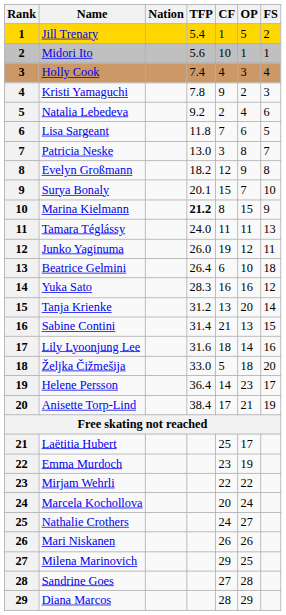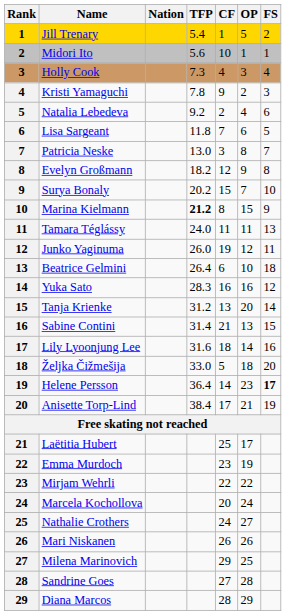 <table class="wikitable">
 <tr>
 <th>Rank</th>
 <th>Name</th>
 <th>Nation</th>
 <th>TFP</th>
 <th>CF</th>
 <th>OP</th>
 <th>FS</th>
 </tr>
 <tr bgcolor=gold>
 <td align=center><strong>1</strong></td>
 <td><a href='#'>Jill Trenary</a></td>
 <td></td>
 <td>5.4</td>
 <td>1</td>
 <td>5</td>
 <td>2</td>
 </tr>
 <tr bgcolor=silver>
 <td align=center><strong>2</strong></td>
 <td><a href='#'>Midori Ito</a></td>
 <td></td>
 <td>5.6</td>
 <td>10</td>
 <td>1</td>
 <td>1</td>
 </tr>
 <tr bgcolor=cc9966>
 <td align=center><strong>3</strong></td>
 <td><a href='#'>Holly Cook</a></td>
 <td></td>
-<td>7.4</td>
+<td>7.3</td>
 <td>4</td>
 <td>3</td>
 <td>4</td>
 </tr>
 <tr>
 <th>4</th>
 <td><a href='#'>Kristi Yamaguchi</a></td>
 <td></td>
 <td>7.8</td>
 <td>9</td>
 <td>2</td>
 <td>3</td>
 </tr>
 <tr>
 <th>5</th>
 <td><a href='#'>Natalia Lebedeva</a></td>
 <td></td>
 <td>9.2</td>
 <td>2</td>
 <td>4</td>
 <td>6</td>
 </tr>
 <tr>
 <th>6</th>
 <td><a href='#'>Lisa Sargeant</a></td>
 <td></td>
 <td>11.8</td>
 <td>7</td>
 <td>6</td>
 <td>5</td>
 </tr>
 <tr>
 <th>7</th>
 <td><a href='#'>Patricia Neske</a></td>
 <td></td>
 <td>13.0</td>
 <td>3</td>
 <td>8</td>
 <td>7</td>
 </tr>
 <tr>
 <th>8</th>
 <td><a href='#'>Evelyn Großmann</a></td>
 <td></td>
 <td>18.2</td>
 <td>12</td>
 <td>9</td>
 <td>8</td>
 </tr>
 <tr>
 <th>9</th>
 <td><a href='#'>Surya Bonaly</a></td>
 <td></td>
-<td>20.1</td>
+<td>20.2</td>
 <td>15</td>
 <td>7</td>
 <td>10</td>
 </tr>
 <tr>
 <th>10</th>
 <td><a href='#'>Marina Kielmann</a></td>
 <td></td>
 <td><strong>21.2</strong></td>
 <td>8</td>
 <td>15</td>
 <td>9</td>
 </tr>
 <tr>
 <th>11</th>
 <td><a href='#'>Tamara Téglássy</a></td>
 <td></td>
 <td>24.0</td>
 <td>11</td>
 <td>11</td>
 <td>13</td>
 </tr>
 <tr>
 <th>12</th>
 <td><a href='#'>Junko Yaginuma</a></td>
 <td></td>
 <td>26.0</td>
 <td>19</td>
 <td>12</td>
 <td>11</td>
 </tr>
 <tr>
 <th>13</th>
 <td><a href='#'>Beatrice Gelmini</a></td>
 <td></td>
 <td>26.4</td>
 <td>6</td>
 <td>10</td>
 <td>18</td>
 </tr>
 <tr>
 <th>14</th>
 <td><a href='#'>Yuka Sato</a></td>
 <td></td>
 <td>28.3</td>
 <td>16</td>
 <td>16</td>
 <td>12</td>
 </tr>
 <tr>
 <th>15</th>
 <td><a href='#'>Tanja Krienke</a></td>
 <td></td>
 <td>31.2</td>
 <td>13</td>
 <td>20</td>
 <td>14</td>
 </tr>
 <tr>
 <th>16</th>
 <td><a href='#'>Sabine Contini</a></td>
 <td></td>
 <td>31.4</td>
 <td>21</td>
 <td>13</td>
 <td>15</td>
 </tr>
 <tr>
 <th>17</th>
 <td><a href='#'>Lily Lyoonjung Lee</a></td>
 <td></td>
 <td>31.6</td>
 <td>18</td>
 <td>14</td>
 <td>16</td>
 </tr>
 <tr>
 <th>18</th>
 <td><a href='#'>Željka Čižmešija</a></td>
 <td></td>
 <td>33.0</td>
 <td>5</td>
 <td>18</td>
 <td>20</td>
 </tr>
 <tr>
 <th>19</th>
 <td><a href='#'>Helene Persson</a></td>
 <td></td>
 <td>36.4</td>
 <td>14</td>
 <td>23</td>
-<td>17</td>
+<td><strong>17</strong></td>
 </tr>
 <tr>
 <th>20</th>
 <td><a href='#'>Anisette Torp-Lind</a></td>
 <td></td>
 <td>38.4</td>
 <td>17</td>
 <td>21</td>
 <td>19</td>
 </tr>
 <tr>
 <th colspan=7>Free skating not reached</th>
 </tr>
 <tr>
 <th>21</th>
 <td><a href='#'>Laëtitia Hubert</a></td>
 <td></td>
 <td></td>
 <td>25</td>
 <td>17</td>
 <td></td>
 </tr>
 <tr>
 <th>22</th>
 <td><a href='#'>Emma Murdoch</a></td>
 <td></td>
 <td></td>
 <td>23</td>
 <td>19</td>
 <td></td>
 </tr>
 <tr>
 <th>23</th>
 <td><a href='#'>Mirjam Wehrli</a></td>
 <td></td>
 <td></td>
 <td>22</td>
 <td>22</td>
 <td></td>
 </tr>
 <tr>
 <th>24</th>
 <td><a href='#'>Marcela Kochollova</a></td>
 <td></td>
 <td></td>
 <td>20</td>
 <td>24</td>
 <td></td>
 </tr>
 <tr>
 <th>25</th>
 <td><a href='#'>Nathalie Crothers</a></td>
 <td></td>
 <td></td>
 <td>24</td>
 <td>27</td>
 <td></td>
 </tr>
 <tr>
 <th>26</th>
 <td><a href='#'>Mari Niskanen</a></td>
 <td></td>
 <td></td>
 <td>26</td>
 <td>26</td>
 <td></td>
 </tr>
 <tr>
 <th>27</th>
 <td><a href='#'>Milena Marinovich</a></td>
 <td></td>
 <td></td>
 <td>29</td>
 <td>25</td>
 <td></td>
 </tr>
 <tr>
 <th>28</th>
 <td><a href='#'>Sandrine Goes</a></td>
 <td></td>
 <td></td>
 <td>27</td>
 <td>28</td>
 <td></td>
 </tr>
 <tr>
 <th>29</th>
 <td><a href='#'>Diana Marcos</a></td>
 <td></td>
 <td></td>
 <td>28</td>
 <td>29</td>
 <td></td>
 </tr>
 </table>
